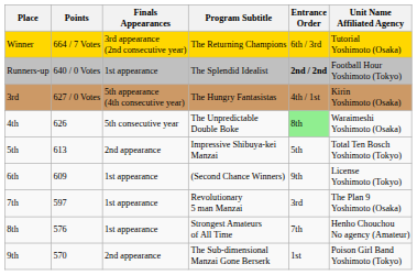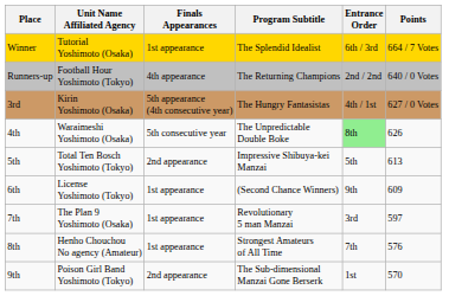 <table class="sortable wikitable" style="font-size:small;">
 <tr>
 <th>Place</th>
-<th>Points</th>
+<th class="unsortable">Unit Name<br>Affiliated Agency</th>
 <th>Finals<br>Appearances</th>
 <th class="unsortable">Program Subtitle</th>
 <th>Entrance<br>Order</th>
-<th class="unsortable">Unit Name<br>Affiliated Agency</th>
+<th>Points</th>
 </tr>
 <tr style="background-color:gold;">
 <td>Winner</td>
+<td>Tutorial<br>Yoshimoto (Osaka)</td>
+<td>1st appearance</td>
+<td>The Splendid Idealist</td>
+<td>6th / 3rd</td>
 <td>664 / 7 Votes</td>
-<td>3rd appearance<br>(2nd consecutive year)</td>
-<td>The Returning Champions</td>
-<td>6th / 3rd</td>
-<td>Tutorial<br>Yoshimoto (Osaka)</td>
 </tr>
 <tr style="background-color:silver;">
 <td>Runners-up</td>
+<td>Football Hour<br>Yoshimoto (Tokyo)</td>
+<td>4th appearance</td>
+<td>The Returning Champions</td>
+<td>2nd / 2nd</td>
 <td>640 / 0 Votes</td>
-<td>1st appearance</td>
-<td>The Splendid Idealist</td>
-<td><strong>2nd / 2nd</strong></td>
-<td>Football Hour<br>Yoshimoto (Tokyo)</td>
 </tr>
 <tr style="background-color:#c96;">
 <td>3rd</td>
-<td>627 / 0 Votes</td>
+<td>Kirin<br>Yoshimoto (Osaka)</td>
 <td>5th appearance<br>(4th consecutive year)</td>
 <td>The Hungry Fantasistas</td>
 <td>4th / 1st</td>
-<td>Kirin<br>Yoshimoto (Osaka)</td>
+<td>627 / 0 Votes</td>
 </tr>
 <tr>
 <td>4th</td>
-<td>626</td>
+<td>Waraimeshi<br>Yoshimoto (Osaka)</td>
 <td>5th consecutive year</td>
 <td>The Unpredictable<br>Double Boke</td>
 <td style="background: lightgreen;">8th</td>
-<td>Waraimeshi<br>Yoshimoto (Osaka)</td>
+<td>626</td>
 </tr>
 <tr>
 <td>5th</td>
-<td>613</td>
+<td>Total Ten Bosch<br>Yoshimoto (Tokyo)</td>
 <td>2nd appearance</td>
 <td>Impressive Shibuya-kei<br>Manzai</td>
 <td>5th</td>
-<td>Total Ten Bosch<br>Yoshimoto (Tokyo)</td>
+<td>613</td>
 </tr>
 <tr>
 <td>6th</td>
-<td>609</td>
+<td>License<br>Yoshimoto (Tokyo)</td>
 <td>1st appearance</td>
 <td>(Second Chance Winners)</td>
 <td>9th</td>
-<td>License<br>Yoshimoto (Tokyo)</td>
+<td>609</td>
 </tr>
 <tr>
 <td>7th</td>
-<td>597</td>
+<td>The Plan 9<br>Yoshimoto (Osaka)</td>
 <td>1st appearance</td>
 <td>Revolutionary<br>5 man Manzai</td>
 <td>3rd</td>
-<td>The Plan 9<br>Yoshimoto (Osaka)</td>
+<td>597</td>
 </tr>
 <tr>
 <td>8th</td>
-<td>576</td>
+<td>Henho Chouchou<br>No agency (Amateur)</td>
 <td>1st appearance</td>
 <td>Strongest Amateurs<br>of All Time</td>
 <td>7th</td>
-<td>Henho Chouchou<br>No agency (Amateur)</td>
+<td>576</td>
 </tr>
 <tr>
 <td>9th</td>
-<td>570</td>
+<td>Poison Girl Band<br>Yoshimoto (Tokyo)</td>
 <td>2nd appearance</td>
 <td>The Sub-dimensional<br>Manzai Gone Berserk</td>
 <td>1st</td>
-<td>Poison Girl Band<br>Yoshimoto (Tokyo)</td>
+<td>570</td>
 </tr>
 </table>
